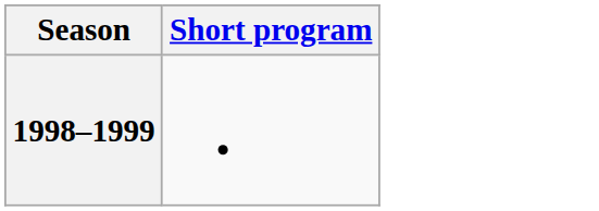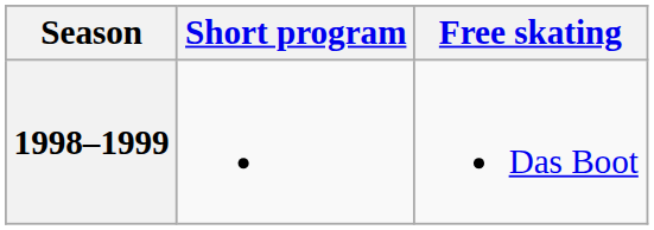 <table class=wikitable style=text-align:center>
 <tr>
 <th>Season</th>
 <th><a href='#'>Short program</a></th>
+<th><a href='#'>Free skating</a></th>
 </tr>
 <tr>
 <th>1998–1999 <br></th>
 <td><br><ul><li></li></ul></td>
+<td><br><ul><li><a href='#'>Das Boot</a> <br></li></ul></td>
 </tr>
 </table>
